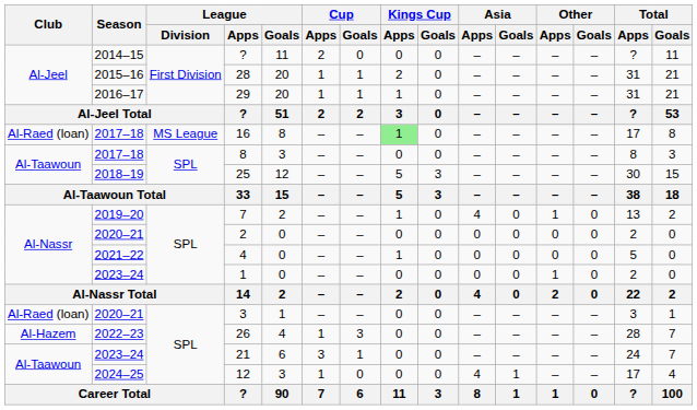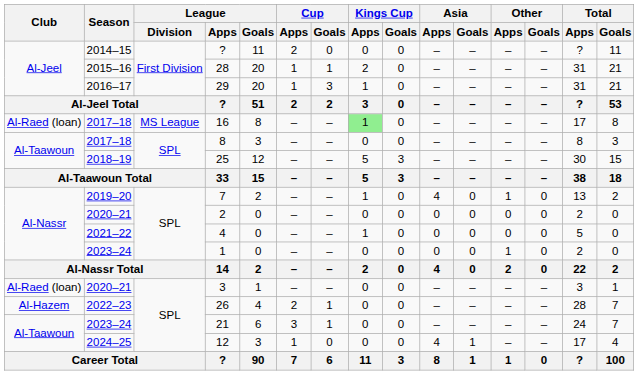 <table class="wikitable" style="text-align: center;">
 <tr>
 <th rowspan="2">Club</th>
 <th rowspan="2">Season</th>
 <th colspan="3">League</th>
 <th colspan="2"><a href='#'>Cup</a> </th>
 <th colspan="2"><a href='#'>Kings Cup</a></th>
 <th colspan="2">Asia</th>
 <th colspan="2">Other</th>
 <th colspan="2">Total</th>
 </tr>
 <tr>
 <th>Division</th>
 <th>Apps</th>
 <th>Goals</th>
 <th>Apps</th>
 <th>Goals</th>
 <th>Apps</th>
 <th>Goals</th>
 <th>Apps</th>
 <th>Goals</th>
 <th>Apps</th>
 <th>Goals</th>
 <th>Apps</th>
 <th>Goals</th>
 </tr>
 <tr>
 <td rowspan="3"><a href='#'>Al-Jeel</a></td>
 <td>2014–15</td>
 <td rowspan="3"><a href='#'>First Division</a></td>
 <td>?</td>
 <td>11</td>
 <td>2</td>
 <td>0</td>
 <td>0</td>
 <td>0</td>
 <td>–</td>
 <td>–</td>
 <td>–</td>
 <td>–</td>
 <td>?</td>
 <td>11</td>
 </tr>
 <tr>
 <td>2015–16</td>
 <td>28</td>
 <td>20</td>
 <td>1</td>
 <td>1</td>
 <td>2</td>
 <td>0</td>
 <td>–</td>
 <td>–</td>
 <td>–</td>
 <td>–</td>
 <td>31</td>
 <td>21</td>
 </tr>
 <tr>
 <td>2016–17</td>
 <td>29</td>
 <td>20</td>
 <td>1</td>
-<td>1</td>
+<td>3</td>
 <td>1</td>
 <td>0</td>
 <td>–</td>
 <td>–</td>
 <td>–</td>
 <td>–</td>
 <td>31</td>
 <td>21</td>
 </tr>
 <tr>
 <th colspan="3">Al-Jeel Total</th>
 <th>?</th>
 <th>51</th>
 <th>2</th>
 <th>2</th>
 <th>3</th>
 <th>0</th>
 <th>–</th>
 <th>–</th>
 <th>–</th>
 <th>–</th>
 <th>?</th>
 <th>53</th>
 </tr>
 <tr>
 <td rowspan="1"><a href='#'>Al-Raed</a> (loan)</td>
 <td><a href='#'>2017–18</a></td>
 <td><a href='#'>MS League</a></td>
 <td>16</td>
 <td>8</td>
 <td>–</td>
 <td>–</td>
 <td style="background: lightgreen;">1</td>
 <td>0</td>
 <td>–</td>
 <td>–</td>
 <td>–</td>
 <td>–</td>
 <td>17</td>
 <td>8</td>
 </tr>
 <tr>
 <td rowspan="2"><a href='#'>Al-Taawoun</a></td>
 <td><a href='#'>2017–18</a></td>
 <td rowspan="2"><a href='#'>SPL</a></td>
 <td>8</td>
 <td>3</td>
 <td>–</td>
 <td>–</td>
 <td>0</td>
 <td>0</td>
 <td>–</td>
 <td>–</td>
 <td>–</td>
 <td>–</td>
 <td>8</td>
 <td>3</td>
 </tr>
 <tr>
 <td><a href='#'>2018–19</a></td>
 <td>25</td>
 <td>12</td>
 <td>–</td>
 <td>–</td>
 <td>5</td>
 <td>3</td>
 <td>–</td>
 <td>–</td>
 <td>–</td>
 <td>–</td>
 <td>30</td>
 <td>15</td>
 </tr>
 <tr>
 <th colspan="3">Al-Taawoun Total</th>
 <th>33</th>
 <th>15</th>
 <th>–</th>
 <th>–</th>
 <th>5</th>
 <th>3</th>
 <th>–</th>
 <th>–</th>
 <th>–</th>
 <th>–</th>
 <th>38</th>
 <th>18</th>
 </tr>
 <tr>
 <td rowspan="4"><a href='#'>Al-Nassr</a></td>
 <td><a href='#'>2019–20</a></td>
 <td rowspan="4">SPL</td>
 <td>7</td>
 <td>2</td>
 <td>–</td>
 <td>–</td>
 <td>1</td>
 <td>0</td>
 <td>4</td>
 <td>0</td>
 <td>1</td>
 <td>0</td>
 <td>13</td>
 <td>2</td>
 </tr>
 <tr>
 <td><a href='#'>2020–21</a></td>
 <td>2</td>
 <td>0</td>
 <td>–</td>
 <td>–</td>
 <td>0</td>
 <td>0</td>
 <td>0</td>
 <td>0</td>
 <td>0</td>
 <td>0</td>
 <td>2</td>
 <td>0</td>
 </tr>
 <tr>
 <td><a href='#'>2021–22</a></td>
 <td>4</td>
 <td>0</td>
 <td>–</td>
 <td>–</td>
 <td>1</td>
 <td>0</td>
 <td>0</td>
 <td>0</td>
 <td>0</td>
 <td>0</td>
 <td>5</td>
 <td>0</td>
 </tr>
 <tr>
 <td><a href='#'>2023–24</a></td>
 <td>1</td>
 <td>0</td>
 <td>–</td>
 <td>–</td>
 <td>0</td>
 <td>0</td>
 <td>0</td>
 <td>0</td>
 <td>1</td>
 <td>0</td>
 <td>2</td>
 <td>0</td>
 </tr>
 <tr>
 <th colspan="3">Al-Nassr Total</th>
 <th>14</th>
 <th>2</th>
 <th>–</th>
 <th>–</th>
 <th>2</th>
 <th>0</th>
 <th>4</th>
 <th>0</th>
 <th>2</th>
 <th>0</th>
 <th>22</th>
 <th>2</th>
 </tr>
 <tr>
 <td rowspan="1"><a href='#'>Al-Raed</a> (loan)</td>
 <td><a href='#'>2020–21</a></td>
 <td rowspan="4">SPL</td>
 <td>3</td>
 <td>1</td>
 <td>–</td>
 <td>–</td>
 <td>0</td>
 <td>0</td>
 <td>–</td>
 <td>–</td>
 <td>–</td>
 <td>–</td>
 <td>3</td>
 <td>1</td>
 </tr>
 <tr>
 <td rowspan="1"><a href='#'>Al-Hazem</a></td>
 <td><a href='#'>2022–23</a></td>
 <td>26</td>
 <td>4</td>
+<td>2</td>
 <td>1</td>
-<td>3</td>
 <td>0</td>
 <td>0</td>
 <td>–</td>
 <td>–</td>
 <td>–</td>
 <td>–</td>
 <td>28</td>
 <td>7</td>
 </tr>
 <tr>
 <td rowspan="2"><a href='#'>Al-Taawoun</a></td>
 <td><a href='#'>2023–24</a></td>
 <td>21</td>
 <td>6</td>
 <td>3</td>
 <td>1</td>
 <td>0</td>
 <td>0</td>
 <td>–</td>
 <td>–</td>
 <td>–</td>
 <td>–</td>
 <td>24</td>
 <td>7</td>
 </tr>
 <tr>
 <td><a href='#'>2024–25</a></td>
 <td>12</td>
 <td>3</td>
 <td>1</td>
 <td>0</td>
 <td>0</td>
 <td>0</td>
 <td>4</td>
 <td>1</td>
 <td>–</td>
 <td>–</td>
 <td>17</td>
 <td>4</td>
 </tr>
 <tr>
 <th colspan="3">Career Total</th>
 <th>?</th>
 <th>90</th>
 <th>7</th>
 <th>6</th>
 <th>11</th>
 <th>3</th>
 <th>8</th>
 <th>1</th>
 <th>1</th>
 <th>0</th>
 <th>?</th>
 <th>100</th>
 </tr>
 </table>
